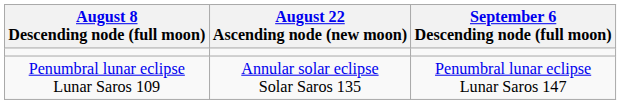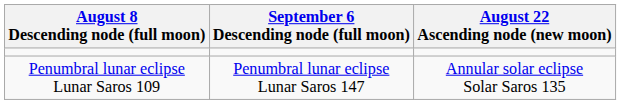 <table class="wikitable">
 <tr>
 <th><a href='#'>August 8</a><br>Descending node (full moon)<br></th>
+<th><a href='#'>September 6</a><br>Descending node (full moon)<br></th>
 <th><a href='#'>August 22</a><br>Ascending node (new moon)<br></th>
-<th><a href='#'>September 6</a><br>Descending node (full moon)<br></th>
 </tr>
 <tr>
 <td></td>
 <td></td>
 <td></td>
 </tr>
 <tr align=center>
 <td><a href='#'>Penumbral lunar eclipse</a><br>Lunar Saros 109</td>
+<td><a href='#'>Penumbral lunar eclipse</a><br>Lunar Saros 147</td>
 <td><a href='#'>Annular solar eclipse</a><br>Solar Saros 135</td>
-<td><a href='#'>Penumbral lunar eclipse</a><br>Lunar Saros 147</td>
 </tr>
 </table>
